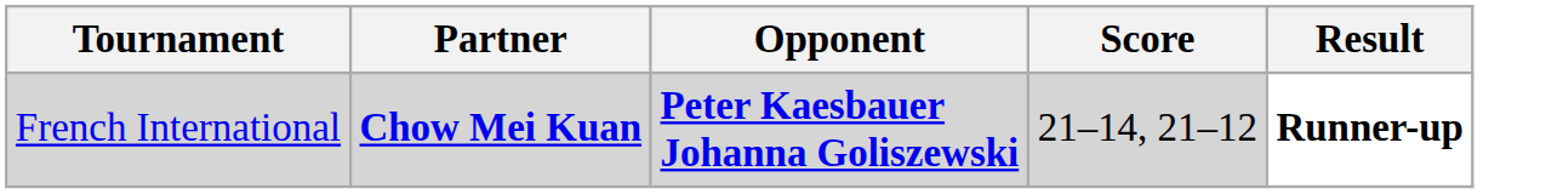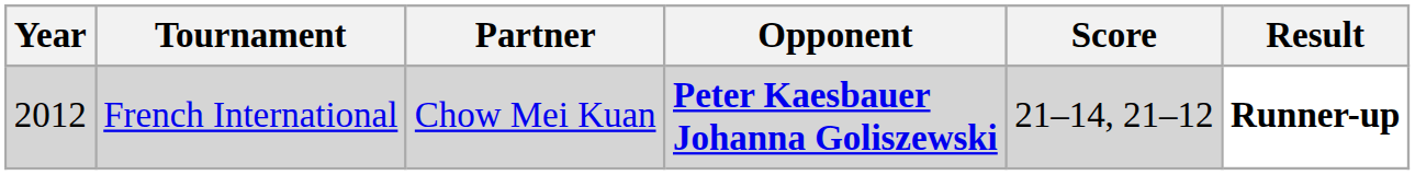 <table class="sortable wikitable" style="font-size: 90%;">
 <tr>
+<th>Year</th>
 <th>Tournament</th>
 <th>Partner</th>
 <th>Opponent</th>
 <th>Score</th>
 <th>Result</th>
 </tr>
 <tr style="background:#D5D5D5">
+<td align="center">2012</td>
 <td align="left"><a href='#'>French International</a></td>
-<td align="left"><strong> <a href='#'>Chow Mei Kuan</a></strong></td>
+<td align="left"> <a href='#'>Chow Mei Kuan</a></td>
 <td align="left"><strong> <a href='#'>Peter Kaesbauer</a> <br>  <a href='#'>Johanna Goliszewski</a></strong></td>
 <td align="left">21–14, 21–12</td>
 <td style="text-align:left; background:white"> <strong>Runner-up</strong></td>
 </tr>
 </table>
